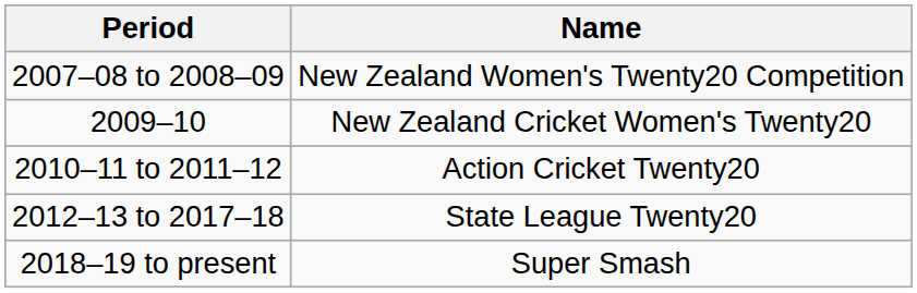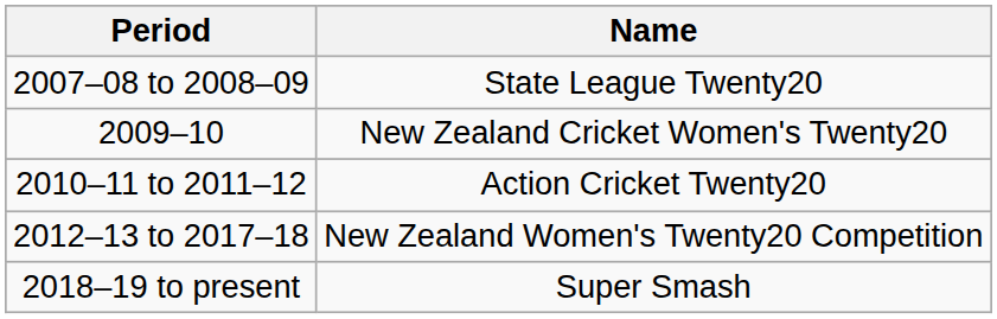 <table class="wikitable" style="text-align:center">
 <tr>
 <th>Period</th>
 <th>Name</th>
 </tr>
 <tr>
 <td>2007–08 to 2008–09</td>
-<td>New Zealand Women's Twenty20 Competition</td>
+<td>State League Twenty20</td>
 </tr>
 <tr>
 <td>2009–10</td>
 <td>New Zealand Cricket Women's Twenty20</td>
 </tr>
 <tr>
 <td>2010–11 to 2011–12</td>
 <td>Action Cricket Twenty20</td>
 </tr>
 <tr>
 <td>2012–13 to 2017–18</td>
-<td>State League Twenty20</td>
+<td>New Zealand Women's Twenty20 Competition</td>
 </tr>
 <tr>
 <td>2018–19 to present</td>
 <td>Super Smash</td>
 </tr>
 </table>
